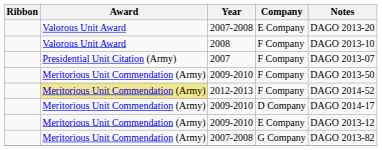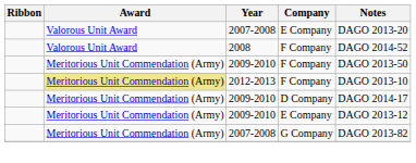 <table class="wikitable">
 <tr style="background:#efefef;">
 <th>Ribbon</th>
 <th>Award</th>
 <th>Year</th>
 <th>Company</th>
 <th>Notes</th>
 </tr>
 <tr>
 <td></td>
 <td><a href='#'>Valorous Unit Award</a></td>
 <td>2007-2008</td>
 <td>E Company</td>
 <td>DAGO 2013-20 </td>
 </tr>
 <tr>
 <td></td>
 <td><a href='#'>Valorous Unit Award</a></td>
 <td>2008</td>
 <td>F Company</td>
-<td>DAGO 2013-10 </td>
-</tr>
-<tr>
-<td></td>
-<td><a href='#'>Presidential Unit Citation</a> (Army)</td>
-<td>2007</td>
-<td>F Company</td>
-<td>DAGO 2013-07 </td>
+<td>DAGO 2014-52 </td>
 </tr>
 <tr>
 <td></td>
 <td><a href='#'>Meritorious Unit Commendation</a> (Army)</td>
 <td>2009-2010</td>
 <td>F Company</td>
 <td>DAGO 2013-50 </td>
 </tr>
 <tr>
 <td></td>
 <td style="background: khaki;"><a href='#'>Meritorious Unit Commendation</a> (Army)</td>
 <td>2012-2013</td>
 <td>F Company</td>
-<td>DAGO 2014-52 </td>
+<td>DAGO 2013-10 </td>
 </tr>
 <tr>
 <td></td>
 <td><a href='#'>Meritorious Unit Commendation</a> (Army)</td>
 <td>2009-2010</td>
 <td>D Company</td>
 <td>DAGO 2014-17 </td>
 </tr>
 <tr>
 <td></td>
 <td><a href='#'>Meritorious Unit Commendation</a> (Army)</td>
 <td>2009-2010</td>
 <td>E Company</td>
 <td>DAGO 2013-12 </td>
 </tr>
 <tr>
 <td></td>
 <td><a href='#'>Meritorious Unit Commendation</a> (Army)</td>
 <td>2007-2008</td>
 <td>G Company</td>
 <td>DAGO 2013-82 </td>
 </tr>
 <tr>
 </tr>
 </table>
